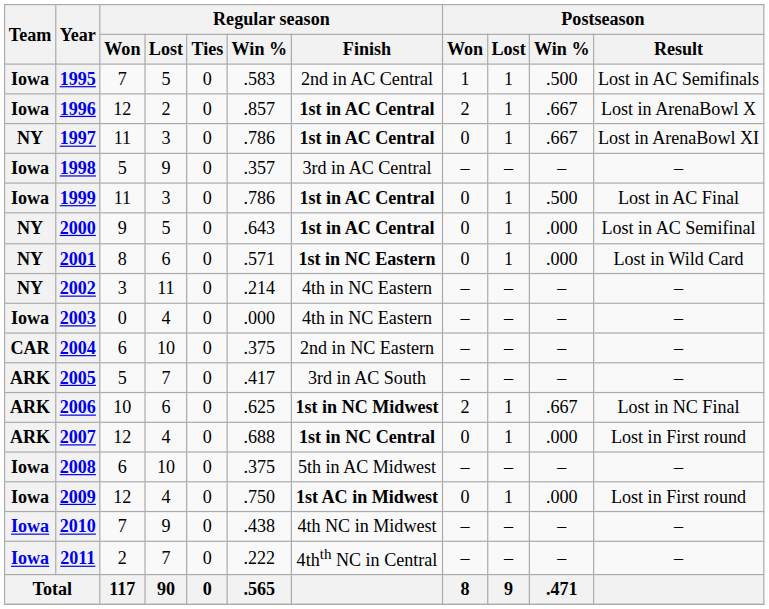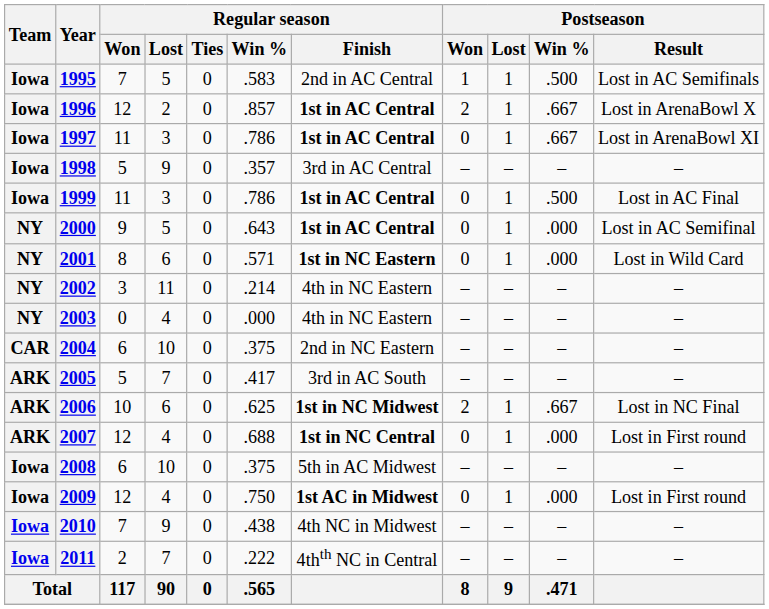 <table class="wikitable" style="font-size: 95%; text-align:center;">
 <tr>
 <th rowspan="2">Team</th>
 <th rowspan="2">Year</th>
 <th colspan="5">Regular season</th>
 <th colspan="4">Postseason</th>
 </tr>
 <tr>
 <th>Won</th>
 <th>Lost</th>
 <th>Ties</th>
 <th>Win %</th>
 <th>Finish</th>
 <th>Won</th>
 <th>Lost</th>
 <th>Win %</th>
 <th>Result</th>
 </tr>
 <tr>
 <th>Iowa</th>
 <th><a href='#'>1995</a></th>
 <td>7</td>
 <td>5</td>
 <td>0</td>
 <td>.583</td>
 <td>2nd in AC Central</td>
 <td>1</td>
 <td>1</td>
 <td>.500</td>
 <td>Lost in AC Semifinals</td>
 </tr>
 <tr>
 <th>Iowa</th>
 <th><a href='#'>1996</a></th>
 <td>12</td>
 <td>2</td>
 <td>0</td>
 <td>.857</td>
 <td><strong>1st in AC Central</strong></td>
 <td>2</td>
 <td>1</td>
 <td>.667</td>
 <td>Lost in ArenaBowl X</td>
 </tr>
 <tr>
-<th>NY</th>
+<th>Iowa</th>
 <th><a href='#'>1997</a></th>
 <td>11</td>
 <td>3</td>
 <td>0</td>
 <td>.786</td>
 <td><strong>1st in AC Central</strong></td>
 <td>0</td>
 <td>1</td>
 <td>.667</td>
 <td>Lost in ArenaBowl XI</td>
 </tr>
 <tr>
 <th>Iowa</th>
 <th><a href='#'>1998</a></th>
 <td>5</td>
 <td>9</td>
 <td>0</td>
 <td>.357</td>
 <td>3rd in AC Central</td>
 <td>–</td>
 <td>–</td>
 <td>–</td>
 <td>–</td>
 </tr>
 <tr>
 <th>Iowa</th>
 <th><a href='#'>1999</a></th>
 <td>11</td>
 <td>3</td>
 <td>0</td>
 <td>.786</td>
 <td><strong>1st in AC Central</strong></td>
 <td>0</td>
 <td>1</td>
 <td>.500</td>
 <td>Lost in AC Final</td>
 </tr>
 <tr>
 <th>NY</th>
 <th><a href='#'>2000</a></th>
 <td>9</td>
 <td>5</td>
 <td>0</td>
 <td>.643</td>
 <td><strong>1st in AC Central</strong></td>
 <td>0</td>
 <td>1</td>
 <td>.000</td>
 <td>Lost in AC Semifinal</td>
 </tr>
 <tr>
 <th>NY</th>
 <th><a href='#'>2001</a></th>
 <td>8</td>
 <td>6</td>
 <td>0</td>
 <td>.571</td>
 <td><strong>1st in NC Eastern</strong></td>
 <td>0</td>
 <td>1</td>
 <td>.000</td>
 <td>Lost in Wild Card</td>
 </tr>
 <tr>
 <th>NY</th>
 <th><a href='#'>2002</a></th>
 <td>3</td>
 <td>11</td>
 <td>0</td>
 <td>.214</td>
 <td>4th in NC Eastern</td>
 <td>–</td>
 <td>–</td>
 <td>–</td>
 <td>–</td>
 </tr>
 <tr>
-<th>Iowa</th>
+<th>NY</th>
 <th><a href='#'>2003</a></th>
 <td>0</td>
 <td>4</td>
 <td>0</td>
 <td>.000</td>
 <td>4th in NC Eastern</td>
 <td>–</td>
 <td>–</td>
 <td>–</td>
 <td>–</td>
 </tr>
 <tr>
 <th>CAR</th>
 <th><a href='#'>2004</a></th>
 <td>6</td>
 <td>10</td>
 <td>0</td>
 <td>.375</td>
 <td>2nd in NC Eastern</td>
 <td>–</td>
 <td>–</td>
 <td>–</td>
 <td>–</td>
 </tr>
 <tr>
 <th>ARK</th>
 <th><a href='#'>2005</a></th>
 <td>5</td>
 <td>7</td>
 <td>0</td>
 <td>.417</td>
 <td>3rd in AC South</td>
 <td>–</td>
 <td>–</td>
 <td>–</td>
 <td>–</td>
 </tr>
 <tr>
 <th>ARK</th>
 <th><a href='#'>2006</a></th>
 <td>10</td>
 <td>6</td>
 <td>0</td>
 <td>.625</td>
 <td><strong>1st in NC Midwest</strong></td>
 <td>2</td>
 <td>1</td>
 <td>.667</td>
 <td>Lost in NC Final</td>
 </tr>
 <tr>
 <th>ARK</th>
 <th><a href='#'>2007</a></th>
 <td>12</td>
 <td>4</td>
 <td>0</td>
 <td>.688</td>
 <td><strong>1st in NC Central</strong></td>
 <td>0</td>
 <td>1</td>
 <td>.000</td>
 <td>Lost in First round</td>
 </tr>
 <tr>
 <th>Iowa</th>
 <th><a href='#'>2008</a></th>
 <td>6</td>
 <td>10</td>
 <td>0</td>
 <td>.375</td>
 <td>5th in AC Midwest</td>
 <td>–</td>
 <td>–</td>
 <td>–</td>
 <td>–</td>
 </tr>
 <tr>
 <th>Iowa</th>
 <th><a href='#'>2009</a></th>
 <td>12</td>
 <td>4</td>
 <td>0</td>
 <td>.750</td>
 <td><strong>1st AC in Midwest</strong></td>
 <td>0</td>
 <td>1</td>
 <td>.000</td>
 <td>Lost in First round</td>
 </tr>
 <tr>
 <th><a href='#'>Iowa</a></th>
 <th><a href='#'>2010</a></th>
 <td>7</td>
 <td>9</td>
 <td>0</td>
 <td>.438</td>
 <td>4th NC in Midwest</td>
 <td>–</td>
 <td>–</td>
 <td>–</td>
 <td>–</td>
 </tr>
 <tr>
 <th><a href='#'>Iowa</a></th>
 <th><a href='#'>2011</a></th>
 <td>2</td>
 <td>7</td>
 <td>0</td>
 <td>.222</td>
 <td>4th<sup>th</sup> NC in Central</td>
 <td>–</td>
 <td>–</td>
 <td>–</td>
 <td>–</td>
 </tr>
 <tr>
 <th colspan="2">Total</th>
 <th>117</th>
 <th>90</th>
 <th>0</th>
 <th>.565</th>
 <th></th>
 <th>8</th>
 <th>9</th>
 <th>.471</th>
 <th></th>
 </tr>
 <tr>
 </tr>
 </table>
